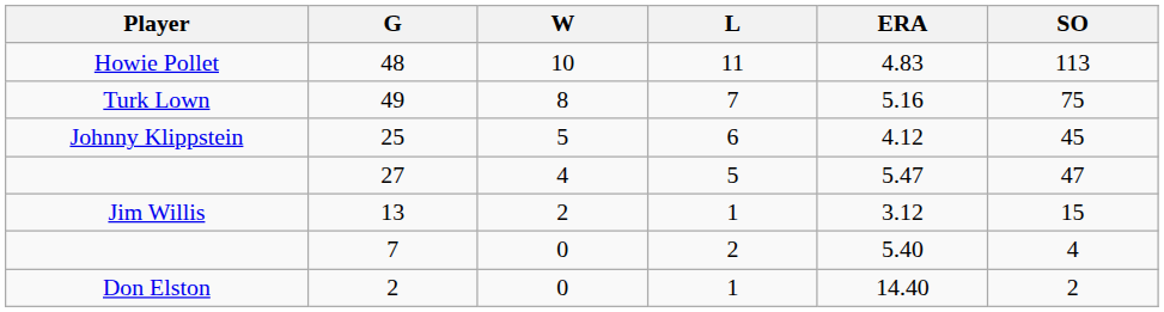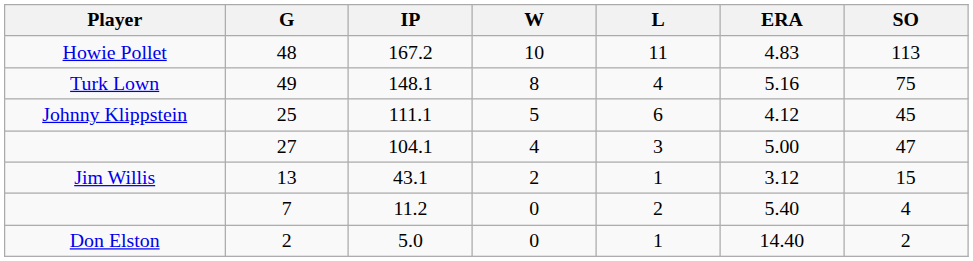 <table class="wikitable sortable">
 <tr>
 <th bgcolor="#DDDDFF" width="16%">Player</th>
 <th bgcolor="#DDDDFF" width="9%">G</th>
+<th bgcolor="#DDDDFF" width="9%">IP</th>
 <th bgcolor="#DDDDFF" width="9%">W</th>
 <th bgcolor="#DDDDFF" width="9%">L</th>
 <th bgcolor="#DDDDFF" width="9%">ERA</th>
 <th bgcolor="#DDDDFF" width="9%">SO</th>
 </tr>
 <tr align="center">
 <td><a href='#'>Howie Pollet</a></td>
 <td>48</td>
+<td>167.2</td>
 <td>10</td>
 <td>11</td>
 <td>4.83</td>
 <td>113</td>
 </tr>
 <tr align=center>
 <td><a href='#'>Turk Lown</a></td>
 <td>49</td>
+<td>148.1</td>
 <td>8</td>
-<td>7</td>
+<td>4</td>
 <td>5.16</td>
 <td>75</td>
 </tr>
 <tr align=center>
 <td><a href='#'>Johnny Klippstein</a></td>
 <td>25</td>
+<td>111.1</td>
 <td>5</td>
 <td>6</td>
 <td>4.12</td>
 <td>45</td>
 </tr>
 <tr align=center>
 <td></td>
 <td>27</td>
+<td>104.1</td>
 <td>4</td>
-<td>5</td>
-<td>5.47</td>
+<td>3</td>
+<td>5.00</td>
 <td>47</td>
 </tr>
 <tr align="center">
 <td><a href='#'>Jim Willis</a></td>
 <td>13</td>
+<td>43.1</td>
 <td>2</td>
 <td>1</td>
 <td>3.12</td>
 <td>15</td>
 </tr>
 <tr align=center>
 <td></td>
 <td>7</td>
+<td>11.2</td>
 <td>0</td>
 <td>2</td>
 <td>5.40</td>
 <td>4</td>
 </tr>
 <tr align=center>
 <td><a href='#'>Don Elston</a></td>
 <td>2</td>
+<td>5.0</td>
 <td>0</td>
 <td>1</td>
 <td>14.40</td>
 <td>2</td>
 </tr>
 </table>
